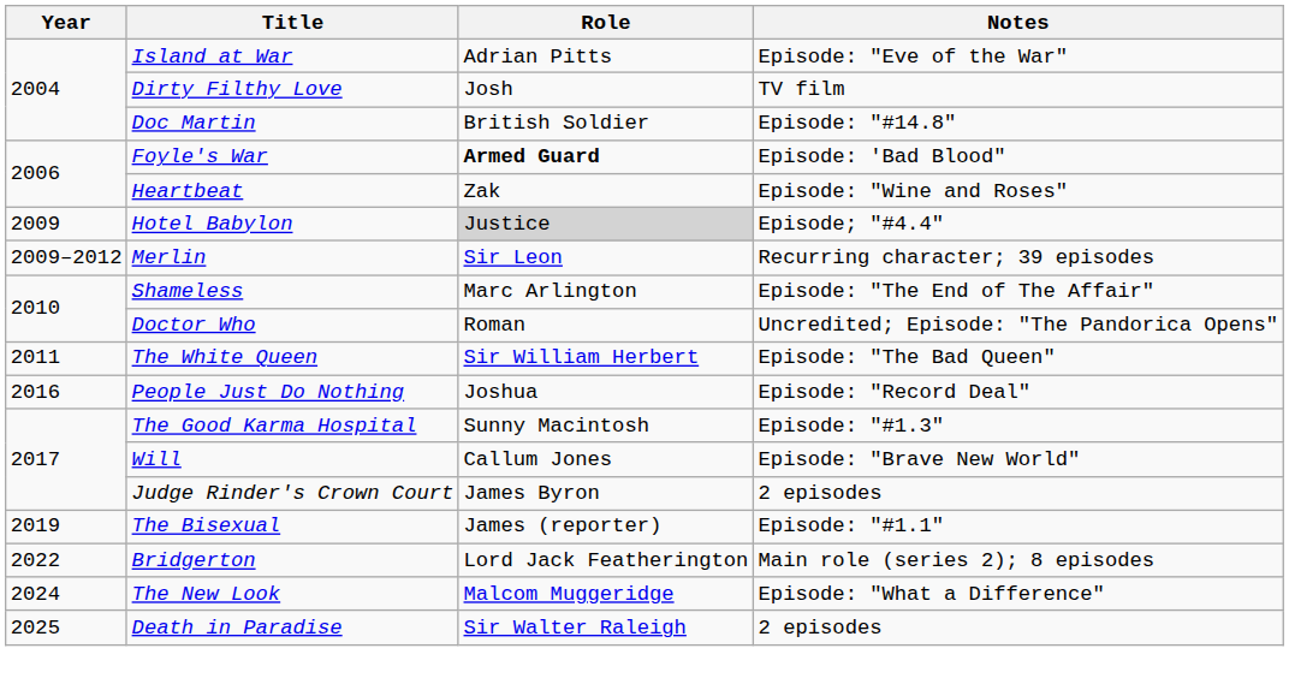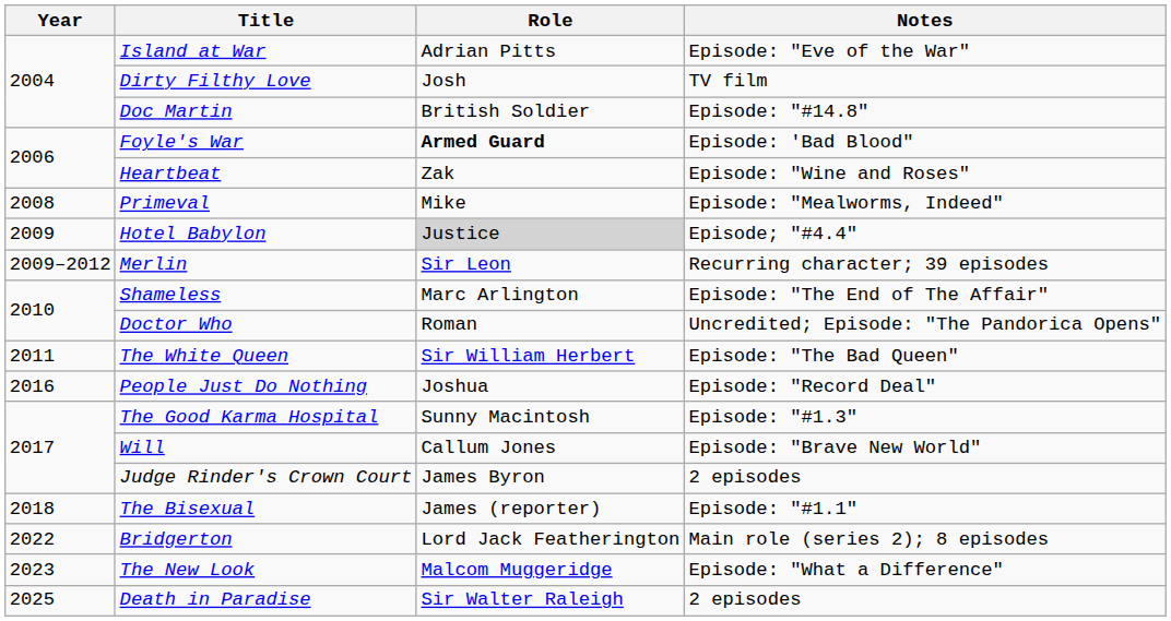 <table class="wikitable">
 <tr>
 <th>Year</th>
 <th>Title</th>
 <th>Role</th>
 <th>Notes</th>
 </tr>
 <tr>
 <td rowspan="3">2004</td>
 <td><em><a href='#'>Island at War</a></em></td>
 <td>Adrian Pitts</td>
 <td>Episode: "Eve of the War"</td>
 </tr>
 <tr>
 <td><em><a href='#'>Dirty Filthy Love</a></em></td>
 <td>Josh</td>
 <td>TV film</td>
 </tr>
 <tr>
 <td><em><a href='#'>Doc Martin</a></em></td>
 <td>British Soldier</td>
 <td>Episode: "#14.8"</td>
 </tr>
 <tr>
 <td rowspan="2">2006</td>
 <td><em><a href='#'>Foyle's War</a></em></td>
 <td><strong>Armed Guard</strong></td>
 <td>Episode: 'Bad Blood"</td>
 </tr>
 <tr>
 <td><em><a href='#'>Heartbeat</a></em></td>
 <td>Zak</td>
 <td>Episode: "Wine and Roses"</td>
+</tr>
+<tr>
+<td>2008</td>
+<td><em><a href='#'>Primeval</a></em></td>
+<td>Mike</td>
+<td>Episode: "Mealworms, Indeed"</td>
 </tr>
 <tr>
 <td>2009</td>
 <td><em><a href='#'>Hotel Babylon</a></em></td>
 <td style="background: lightgrey;">Justice</td>
 <td>Episode; "#4.4"</td>
 </tr>
 <tr>
 <td>2009–2012</td>
 <td><em><a href='#'>Merlin</a></em></td>
 <td><a href='#'>Sir Leon</a></td>
 <td>Recurring character; 39 episodes</td>
 </tr>
 <tr>
 <td rowspan="2">2010</td>
 <td><em><a href='#'>Shameless</a></em></td>
 <td>Marc Arlington</td>
 <td>Episode: "The End of The Affair"</td>
 </tr>
 <tr>
 <td><em><a href='#'>Doctor Who</a></em></td>
 <td>Roman</td>
 <td>Uncredited; Episode: "The Pandorica Opens"</td>
 </tr>
 <tr>
 <td>2011</td>
 <td><em><a href='#'>The White Queen</a></em></td>
 <td><a href='#'>Sir William Herbert</a></td>
 <td>Episode: "The Bad Queen"</td>
 </tr>
 <tr>
 <td>2016</td>
 <td><em><a href='#'>People Just Do Nothing</a></em></td>
 <td>Joshua</td>
 <td>Episode: "Record Deal"</td>
 </tr>
 <tr>
 <td rowspan="3">2017</td>
 <td><em><a href='#'>The Good Karma Hospital</a></em></td>
 <td>Sunny Macintosh</td>
 <td>Episode: "#1.3"</td>
 </tr>
 <tr>
 <td><em><a href='#'>Will</a></em></td>
 <td>Callum Jones</td>
 <td>Episode: "Brave New World"</td>
 </tr>
 <tr>
 <td><em>Judge Rinder's Crown Court</em></td>
 <td>James Byron</td>
 <td>2 episodes</td>
 </tr>
 <tr>
-<td>2019</td>
+<td>2018</td>
 <td><em><a href='#'>The Bisexual</a></em></td>
 <td>James (reporter)</td>
 <td>Episode: "#1.1"</td>
 </tr>
 <tr>
 <td>2022</td>
 <td><em><a href='#'>Bridgerton</a></em></td>
 <td>Lord Jack Featherington</td>
 <td>Main role (series 2); 8 episodes</td>
 </tr>
 <tr>
-<td>2024</td>
+<td>2023</td>
 <td><em><a href='#'>The New Look</a></em></td>
 <td><a href='#'>Malcom Muggeridge</a></td>
 <td>Episode: "What a Difference"</td>
 </tr>
 <tr>
 <td>2025</td>
 <td><em><a href='#'>Death in Paradise</a></em></td>
 <td><a href='#'>Sir Walter Raleigh</a></td>
 <td>2 episodes</td>
 </tr>
 </table>
